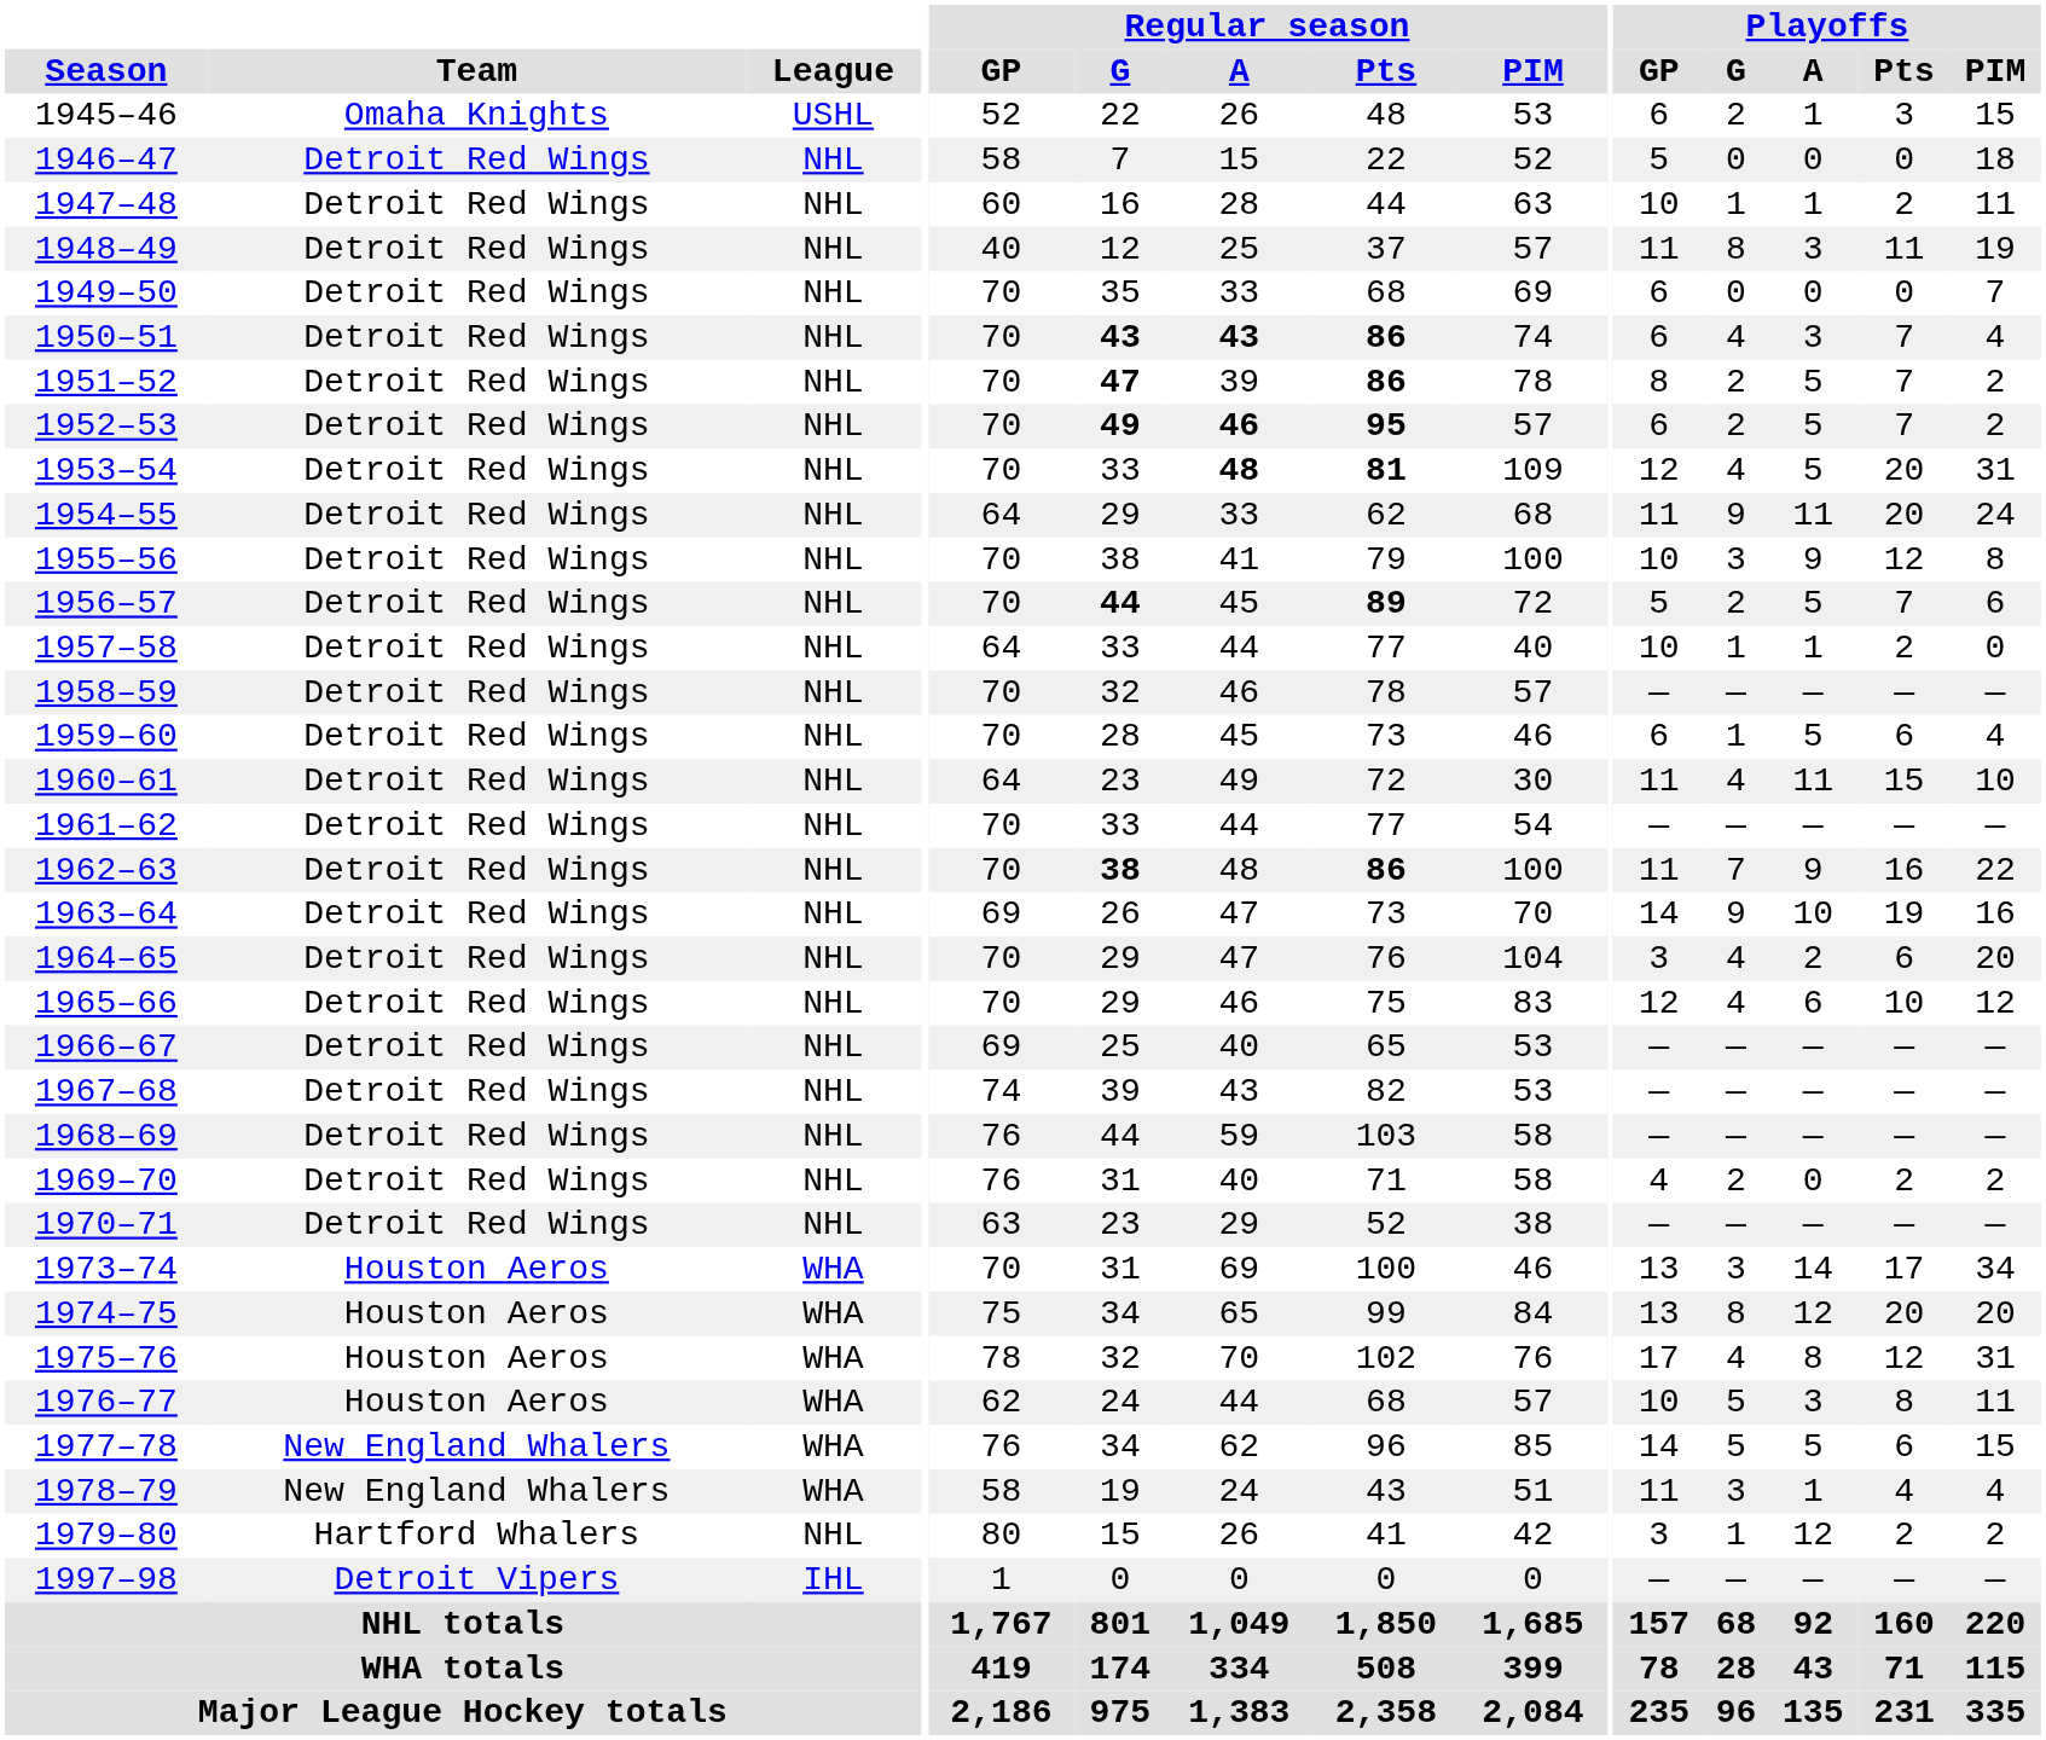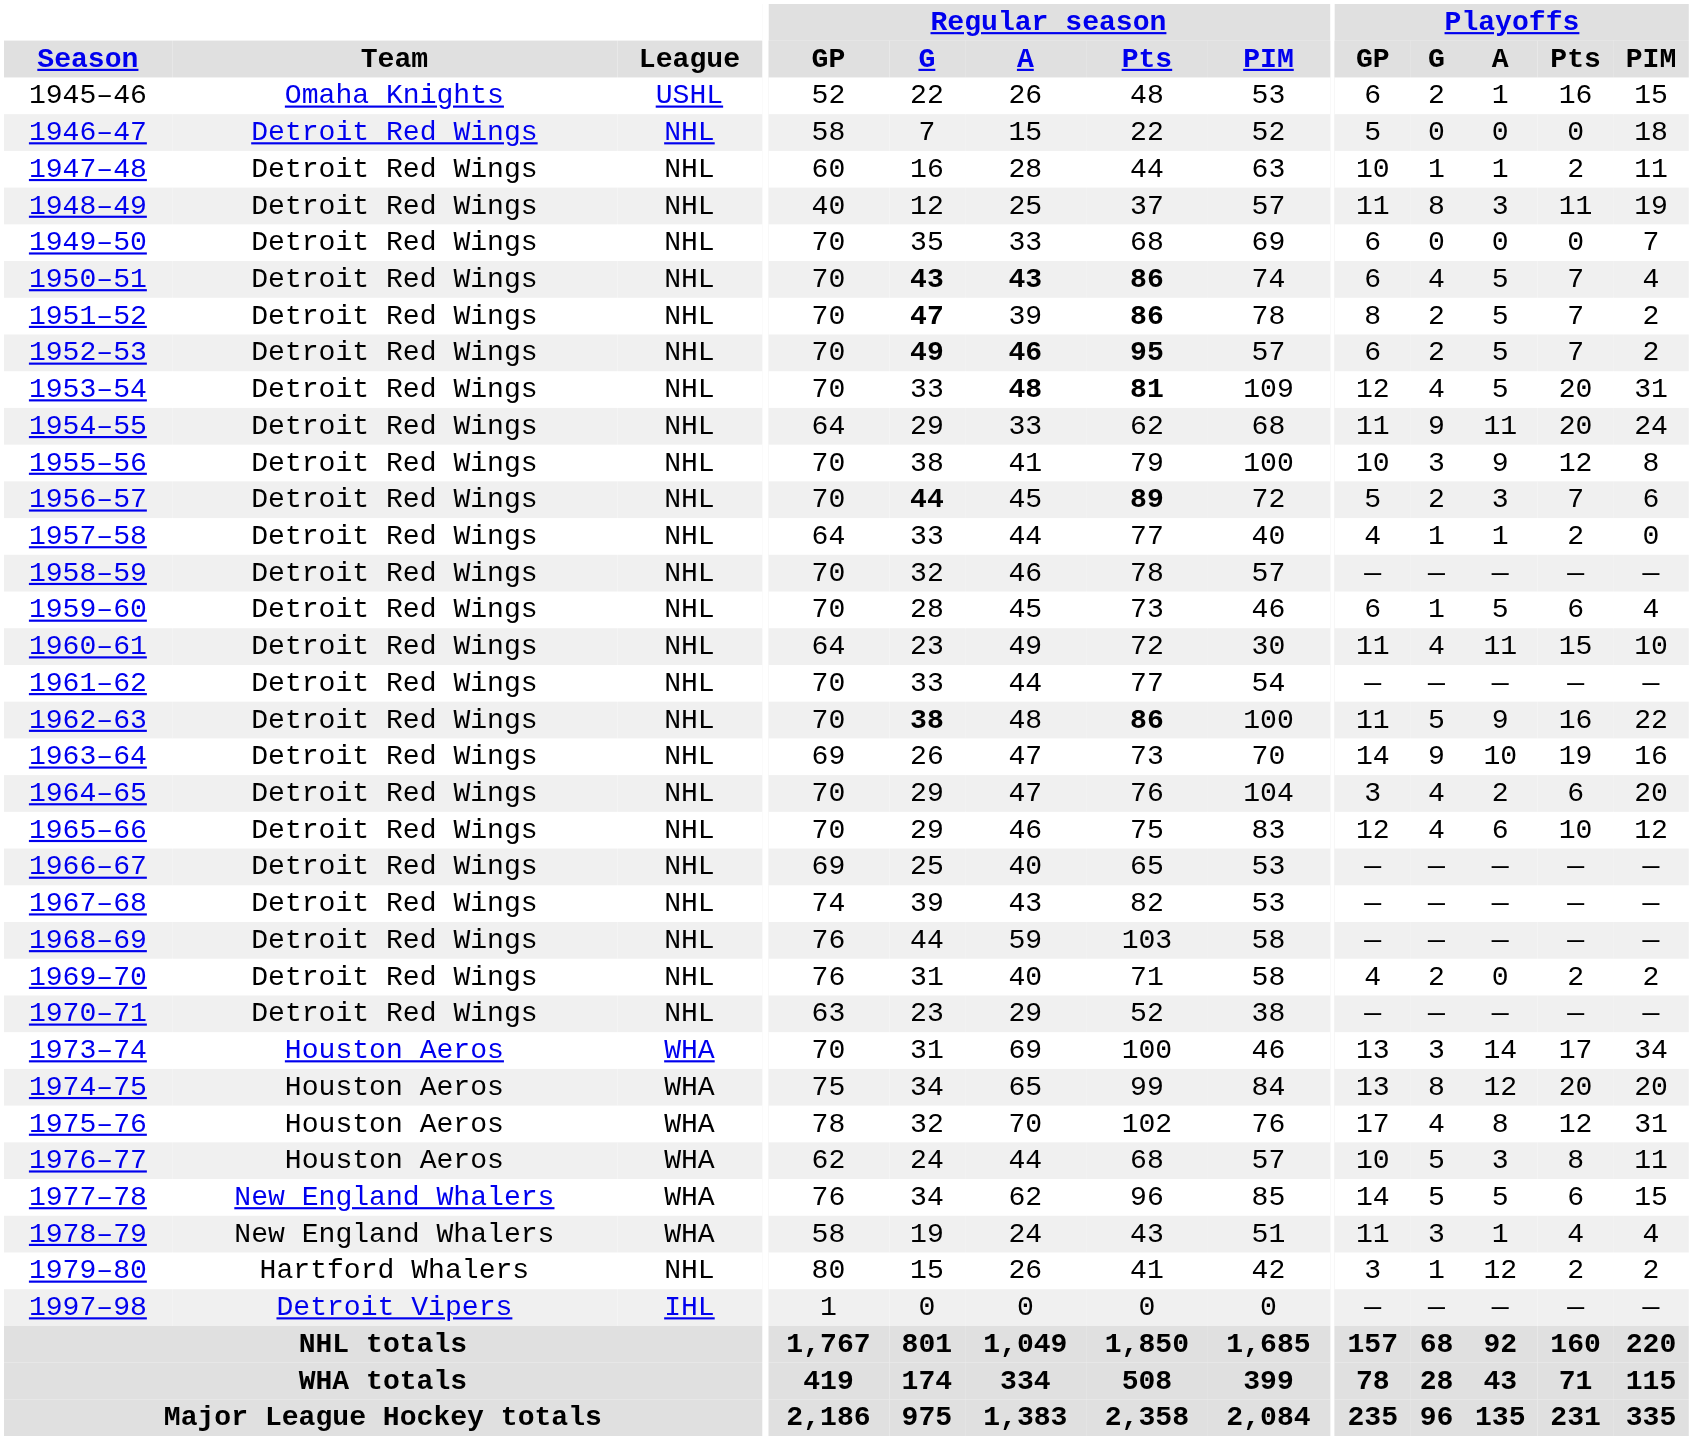 <table border="0" cellpadding="1" cellspacing="0" style="text-align:center; width:60em">
 <tr bgcolor="#e0e0e0">
 <th colspan="3" bgcolor="#ffffff"></th>
 <th rowspan="100" bgcolor="#ffffff"></th>
 <th colspan="5"><a href='#'>Regular season</a></th>
 <th rowspan="100" bgcolor="#ffffff"></th>
 <th colspan="5"><a href='#'>Playoffs</a></th>
 </tr>
 <tr bgcolor="#e0e0e0">
 <th><a href='#'>Season</a></th>
 <th>Team</th>
 <th>League</th>
 <th>GP</th>
 <th><a href='#'>G</a></th>
 <th><a href='#'>A</a></th>
 <th><a href='#'>Pts</a></th>
 <th><a href='#'>PIM</a></th>
 <th>GP</th>
 <th>G</th>
 <th>A</th>
 <th>Pts</th>
 <th>PIM</th>
 </tr>
 <tr>
 <td>1945–46</td>
 <td><a href='#'>Omaha Knights</a></td>
 <td><a href='#'>USHL</a></td>
 <td>52</td>
 <td>22</td>
 <td>26</td>
 <td>48</td>
 <td>53</td>
 <td>6</td>
 <td>2</td>
 <td>1</td>
-<td>3</td>
+<td>16</td>
 <td>15</td>
 </tr>
 <tr bgcolor="#f0f0f0">
 <td><a href='#'>1946–47</a></td>
 <td><a href='#'>Detroit Red Wings</a></td>
 <td><a href='#'>NHL</a></td>
 <td>58</td>
 <td>7</td>
 <td>15</td>
 <td>22</td>
 <td>52</td>
 <td>5</td>
 <td>0</td>
 <td>0</td>
 <td>0</td>
 <td>18</td>
 </tr>
 <tr>
 <td><a href='#'>1947–48</a></td>
 <td>Detroit Red Wings</td>
 <td>NHL</td>
 <td>60</td>
 <td>16</td>
 <td>28</td>
 <td>44</td>
 <td>63</td>
 <td>10</td>
 <td>1</td>
 <td>1</td>
 <td>2</td>
 <td>11</td>
 </tr>
 <tr bgcolor="#f0f0f0">
 <td><a href='#'>1948–49</a></td>
 <td>Detroit Red Wings</td>
 <td>NHL</td>
 <td>40</td>
 <td>12</td>
 <td>25</td>
 <td>37</td>
 <td>57</td>
 <td>11</td>
 <td>8</td>
 <td>3</td>
 <td>11</td>
 <td>19</td>
 </tr>
 <tr>
 <td><a href='#'>1949–50</a></td>
 <td>Detroit Red Wings</td>
 <td>NHL</td>
 <td>70</td>
 <td>35</td>
 <td>33</td>
 <td>68</td>
 <td>69</td>
 <td>6</td>
 <td>0</td>
 <td>0</td>
 <td>0</td>
 <td>7</td>
 </tr>
 <tr bgcolor="#f0f0f0">
 <td><a href='#'>1950–51</a></td>
 <td>Detroit Red Wings</td>
 <td>NHL</td>
 <td>70</td>
 <td><strong>43</strong></td>
 <td><strong>43</strong></td>
 <td><strong>86</strong></td>
 <td>74</td>
 <td>6</td>
 <td>4</td>
-<td>3</td>
+<td>5</td>
 <td>7</td>
 <td>4</td>
 </tr>
 <tr>
 <td><a href='#'>1951–52</a></td>
 <td>Detroit Red Wings</td>
 <td>NHL</td>
 <td>70</td>
 <td><strong>47</strong></td>
 <td>39</td>
 <td><strong>86</strong></td>
 <td>78</td>
 <td>8</td>
 <td>2</td>
 <td>5</td>
 <td>7</td>
 <td>2</td>
 </tr>
 <tr bgcolor="#f0f0f0">
 <td><a href='#'>1952–53</a></td>
 <td>Detroit Red Wings</td>
 <td>NHL</td>
 <td>70</td>
 <td><strong>49</strong></td>
 <td><strong>46</strong></td>
 <td><strong>95</strong></td>
 <td>57</td>
 <td>6</td>
 <td>2</td>
 <td>5</td>
 <td>7</td>
 <td>2</td>
 </tr>
 <tr>
 <td><a href='#'>1953–54</a></td>
 <td>Detroit Red Wings</td>
 <td>NHL</td>
 <td>70</td>
 <td>33</td>
 <td><strong>48</strong></td>
 <td><strong>81</strong></td>
 <td>109</td>
 <td>12</td>
 <td>4</td>
 <td>5</td>
 <td>20</td>
 <td>31</td>
 </tr>
 <tr bgcolor="#f0f0f0">
 <td><a href='#'>1954–55</a></td>
 <td>Detroit Red Wings</td>
 <td>NHL</td>
 <td>64</td>
 <td>29</td>
 <td>33</td>
 <td>62</td>
 <td>68</td>
 <td>11</td>
 <td>9</td>
 <td>11</td>
 <td>20</td>
 <td>24</td>
 </tr>
 <tr>
 <td><a href='#'>1955–56</a></td>
 <td>Detroit Red Wings</td>
 <td>NHL</td>
 <td>70</td>
 <td>38</td>
 <td>41</td>
 <td>79</td>
 <td>100</td>
 <td>10</td>
 <td>3</td>
 <td>9</td>
 <td>12</td>
 <td>8</td>
 </tr>
 <tr bgcolor="#f0f0f0">
 <td><a href='#'>1956–57</a></td>
 <td>Detroit Red Wings</td>
 <td>NHL</td>
 <td>70</td>
 <td><strong>44</strong></td>
 <td>45</td>
 <td><strong>89</strong></td>
 <td>72</td>
 <td>5</td>
 <td>2</td>
-<td>5</td>
+<td>3</td>
 <td>7</td>
 <td>6</td>
 </tr>
 <tr>
 <td><a href='#'>1957–58</a></td>
 <td>Detroit Red Wings</td>
 <td>NHL</td>
 <td>64</td>
 <td>33</td>
 <td>44</td>
 <td>77</td>
 <td>40</td>
-<td>10</td>
+<td>4</td>
 <td>1</td>
 <td>1</td>
 <td>2</td>
 <td>0</td>
 </tr>
 <tr bgcolor="#f0f0f0">
 <td><a href='#'>1958–59</a></td>
 <td>Detroit Red Wings</td>
 <td>NHL</td>
 <td>70</td>
 <td>32</td>
 <td>46</td>
 <td>78</td>
 <td>57</td>
 <td>—</td>
 <td>—</td>
 <td>—</td>
 <td>—</td>
 <td>—</td>
 </tr>
 <tr>
 <td><a href='#'>1959–60</a></td>
 <td>Detroit Red Wings</td>
 <td>NHL</td>
 <td>70</td>
 <td>28</td>
 <td>45</td>
 <td>73</td>
 <td>46</td>
 <td>6</td>
 <td>1</td>
 <td>5</td>
 <td>6</td>
 <td>4</td>
 </tr>
 <tr bgcolor="#f0f0f0">
 <td><a href='#'>1960–61</a></td>
 <td>Detroit Red Wings</td>
 <td>NHL</td>
 <td>64</td>
 <td>23</td>
 <td>49</td>
 <td>72</td>
 <td>30</td>
 <td>11</td>
 <td>4</td>
 <td>11</td>
 <td>15</td>
 <td>10</td>
 </tr>
 <tr>
 <td><a href='#'>1961–62</a></td>
 <td>Detroit Red Wings</td>
 <td>NHL</td>
 <td>70</td>
 <td>33</td>
 <td>44</td>
 <td>77</td>
 <td>54</td>
 <td>—</td>
 <td>—</td>
 <td>—</td>
 <td>—</td>
 <td>—</td>
 </tr>
 <tr bgcolor="#f0f0f0">
 <td><a href='#'>1962–63</a></td>
 <td>Detroit Red Wings</td>
 <td>NHL</td>
 <td>70</td>
 <td><strong>38</strong></td>
 <td>48</td>
 <td><strong>86</strong></td>
 <td>100</td>
 <td>11</td>
-<td>7</td>
+<td>5</td>
 <td>9</td>
 <td>16</td>
 <td>22</td>
 </tr>
 <tr>
 <td><a href='#'>1963–64</a></td>
 <td>Detroit Red Wings</td>
 <td>NHL</td>
 <td>69</td>
 <td>26</td>
 <td>47</td>
 <td>73</td>
 <td>70</td>
 <td>14</td>
 <td>9</td>
 <td>10</td>
 <td>19</td>
 <td>16</td>
 </tr>
 <tr bgcolor="#f0f0f0">
 <td><a href='#'>1964–65</a></td>
 <td>Detroit Red Wings</td>
 <td>NHL</td>
 <td>70</td>
 <td>29</td>
 <td>47</td>
 <td>76</td>
 <td>104</td>
 <td>3</td>
 <td>4</td>
 <td>2</td>
 <td>6</td>
 <td>20</td>
 </tr>
 <tr>
 <td><a href='#'>1965–66</a></td>
 <td>Detroit Red Wings</td>
 <td>NHL</td>
 <td>70</td>
 <td>29</td>
 <td>46</td>
 <td>75</td>
 <td>83</td>
 <td>12</td>
 <td>4</td>
 <td>6</td>
 <td>10</td>
 <td>12</td>
 </tr>
 <tr bgcolor="#f0f0f0">
 <td><a href='#'>1966–67</a></td>
 <td>Detroit Red Wings</td>
 <td>NHL</td>
 <td>69</td>
 <td>25</td>
 <td>40</td>
 <td>65</td>
 <td>53</td>
 <td>—</td>
 <td>—</td>
 <td>—</td>
 <td>—</td>
 <td>—</td>
 </tr>
 <tr>
 <td><a href='#'>1967–68</a></td>
 <td>Detroit Red Wings</td>
 <td>NHL</td>
 <td>74</td>
 <td>39</td>
 <td>43</td>
 <td>82</td>
 <td>53</td>
 <td>—</td>
 <td>—</td>
 <td>—</td>
 <td>—</td>
 <td>—</td>
 </tr>
 <tr bgcolor="#f0f0f0">
 <td><a href='#'>1968–69</a></td>
 <td>Detroit Red Wings</td>
 <td>NHL</td>
 <td>76</td>
 <td>44</td>
 <td>59</td>
 <td>103</td>
 <td>58</td>
 <td>—</td>
 <td>—</td>
 <td>—</td>
 <td>—</td>
 <td>—</td>
 </tr>
 <tr>
 <td><a href='#'>1969–70</a></td>
 <td>Detroit Red Wings</td>
 <td>NHL</td>
 <td>76</td>
 <td>31</td>
 <td>40</td>
 <td>71</td>
 <td>58</td>
 <td>4</td>
 <td>2</td>
 <td>0</td>
 <td>2</td>
 <td>2</td>
 </tr>
 <tr bgcolor="#f0f0f0">
 <td><a href='#'>1970–71</a></td>
 <td>Detroit Red Wings</td>
 <td>NHL</td>
 <td>63</td>
 <td>23</td>
 <td>29</td>
 <td>52</td>
 <td>38</td>
 <td>—</td>
 <td>—</td>
 <td>—</td>
 <td>—</td>
 <td>—</td>
 </tr>
 <tr>
 <td><a href='#'>1973–74</a></td>
 <td><a href='#'>Houston Aeros</a></td>
 <td><a href='#'>WHA</a></td>
 <td>70</td>
 <td>31</td>
 <td>69</td>
 <td>100</td>
 <td>46</td>
 <td>13</td>
 <td>3</td>
 <td>14</td>
 <td>17</td>
 <td>34</td>
 </tr>
 <tr bgcolor="#f0f0f0">
 <td><a href='#'>1974–75</a></td>
 <td>Houston Aeros</td>
 <td>WHA</td>
 <td>75</td>
 <td>34</td>
 <td>65</td>
 <td>99</td>
 <td>84</td>
 <td>13</td>
 <td>8</td>
 <td>12</td>
 <td>20</td>
 <td>20</td>
 </tr>
 <tr>
 <td><a href='#'>1975–76</a></td>
 <td>Houston Aeros</td>
 <td>WHA</td>
 <td>78</td>
 <td>32</td>
 <td>70</td>
 <td>102</td>
 <td>76</td>
 <td>17</td>
 <td>4</td>
 <td>8</td>
 <td>12</td>
 <td>31</td>
 </tr>
 <tr bgcolor="#f0f0f0">
 <td><a href='#'>1976–77</a></td>
 <td>Houston Aeros</td>
 <td>WHA</td>
 <td>62</td>
 <td>24</td>
 <td>44</td>
 <td>68</td>
 <td>57</td>
 <td>10</td>
 <td>5</td>
 <td>3</td>
 <td>8</td>
 <td>11</td>
 </tr>
 <tr>
 <td><a href='#'>1977–78</a></td>
 <td><a href='#'>New England Whalers</a></td>
 <td>WHA</td>
 <td>76</td>
 <td>34</td>
 <td>62</td>
 <td>96</td>
 <td>85</td>
 <td>14</td>
 <td>5</td>
 <td>5</td>
 <td>6</td>
 <td>15</td>
 </tr>
 <tr bgcolor="#f0f0f0">
 <td><a href='#'>1978–79</a></td>
 <td>New England Whalers</td>
 <td>WHA</td>
 <td>58</td>
 <td>19</td>
 <td>24</td>
 <td>43</td>
 <td>51</td>
 <td>11</td>
 <td>3</td>
 <td>1</td>
 <td>4</td>
 <td>4</td>
 </tr>
 <tr>
 <td><a href='#'>1979–80</a></td>
 <td>Hartford Whalers</td>
 <td>NHL</td>
 <td>80</td>
 <td>15</td>
 <td>26</td>
 <td>41</td>
 <td>42</td>
 <td>3</td>
 <td>1</td>
 <td>12</td>
 <td>2</td>
 <td>2</td>
 </tr>
 <tr bgcolor="#f0f0f0">
 <td><a href='#'>1997–98</a></td>
 <td><a href='#'>Detroit Vipers</a></td>
 <td><a href='#'>IHL</a></td>
 <td>1</td>
 <td>0</td>
 <td>0</td>
 <td>0</td>
 <td>0</td>
 <td>—</td>
 <td>—</td>
 <td>—</td>
 <td>—</td>
 <td>—</td>
 </tr>
 <tr bgcolor="#e0e0e0">
 <th colspan="3">NHL totals</th>
 <th>1,767</th>
 <th>801</th>
 <th>1,049</th>
 <th>1,850</th>
 <th>1,685</th>
 <th>157</th>
 <th>68</th>
 <th>92</th>
 <th>160</th>
 <th>220</th>
 </tr>
 <tr bgcolor="#e0e0e0">
 <th colspan="3">WHA totals</th>
 <th>419</th>
 <th>174</th>
 <th>334</th>
 <th>508</th>
 <th>399</th>
 <th>78</th>
 <th>28</th>
 <th>43</th>
 <th>71</th>
 <th>115</th>
 </tr>
 <tr bgcolor="#e0e0e0">
 <th colspan="3">Major League Hockey totals</th>
 <th>2,186</th>
 <th>975</th>
 <th>1,383</th>
 <th>2,358</th>
 <th>2,084</th>
 <th>235</th>
 <th>96</th>
 <th>135</th>
 <th>231</th>
 <th>335</th>
 </tr>
 </table>
